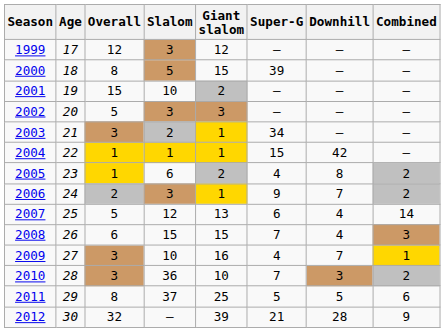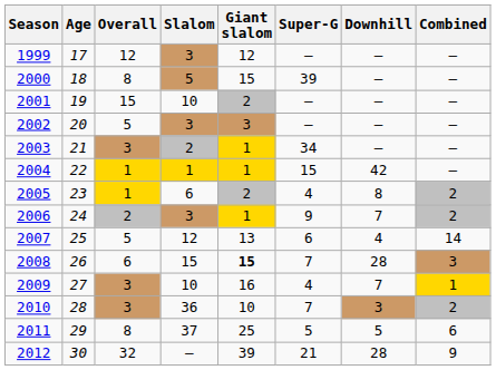 <table class=wikitable style="text-align:center">
 <tr>
 <th>Season</th>
 <th>Age</th>
 <th>Overall</th>
 <th>Slalom</th>
 <th>Giant<br>slalom</th>
 <th>Super-G</th>
 <th>Downhill</th>
 <th>Combined</th>
 </tr>
 <tr>
 <td><a href='#'>1999</a></td>
 <td><em>17</em></td>
 <td>12</td>
 <td style="background:#c96;">3</td>
 <td>12</td>
 <td>–</td>
 <td>–</td>
 <td>–</td>
 </tr>
 <tr>
 <td><a href='#'>2000</a></td>
 <td><em>18</em></td>
 <td>8</td>
 <td style="background:#c96;">5</td>
 <td>15</td>
 <td>39</td>
 <td>–</td>
 <td>–</td>
 </tr>
 <tr>
 <td><a href='#'>2001</a></td>
 <td><em>19</em></td>
 <td>15</td>
 <td>10</td>
 <td style="background:silver;">2</td>
 <td>–</td>
 <td>–</td>
 <td>–</td>
 </tr>
 <tr>
 <td><a href='#'>2002</a></td>
 <td><em>20</em></td>
 <td>5</td>
 <td style="background:#c96;">3</td>
 <td style="background:#c96;">3</td>
 <td>–</td>
 <td>–</td>
 <td>–</td>
 </tr>
 <tr>
 <td><a href='#'>2003</a></td>
 <td><em>21</em></td>
 <td style="background:#c96;">3</td>
 <td style="background:silver;">2</td>
 <td style="background:gold;">1</td>
 <td>34</td>
 <td>–</td>
 <td>–</td>
 </tr>
 <tr>
 <td><a href='#'>2004</a></td>
 <td><em>22</em></td>
 <td style="background:gold;">1</td>
 <td style="background:gold;">1</td>
 <td style="background:gold;">1</td>
 <td>15</td>
 <td>42</td>
 <td>–</td>
 </tr>
 <tr>
 <td><a href='#'>2005</a></td>
 <td><em>23</em></td>
 <td style="background:gold;">1</td>
 <td>6</td>
 <td style="background:silver;">2</td>
 <td>4</td>
 <td>8</td>
 <td style="background:silver;">2</td>
 </tr>
 <tr>
 <td><a href='#'>2006</a></td>
 <td><em>24</em></td>
 <td style="background:silver;">2</td>
 <td style="background:#c96;">3</td>
 <td style="background:gold;">1</td>
 <td>9</td>
 <td>7</td>
 <td style="background:silver;">2</td>
 </tr>
 <tr>
 <td><a href='#'>2007</a></td>
 <td><em>25</em></td>
 <td>5</td>
 <td>12</td>
 <td>13</td>
 <td>6</td>
 <td>4</td>
 <td>14</td>
 </tr>
 <tr>
 <td><a href='#'>2008</a></td>
 <td><em>26</em></td>
 <td>6</td>
 <td>15</td>
-<td>15</td>
+<td><strong>15</strong></td>
 <td>7</td>
-<td>4</td>
+<td>28</td>
 <td style="background:#c96;">3</td>
 </tr>
 <tr>
 <td><a href='#'>2009</a></td>
 <td><em>27</em></td>
 <td style="background:#c96;">3</td>
 <td>10</td>
 <td>16</td>
 <td>4</td>
 <td>7</td>
 <td style="background:gold;">1</td>
 </tr>
 <tr>
 <td><a href='#'>2010</a></td>
 <td><em>28</em></td>
 <td style="background:#c96;">3</td>
 <td>36</td>
 <td>10</td>
 <td>7</td>
 <td style="background:#c96;">3</td>
 <td style="background:silver;">2</td>
 </tr>
 <tr>
 <td><a href='#'>2011</a></td>
 <td><em>29</em></td>
 <td>8</td>
 <td>37</td>
 <td>25</td>
 <td>5</td>
 <td>5</td>
 <td>6</td>
 </tr>
 <tr>
 <td><a href='#'>2012</a></td>
 <td><em>30</em></td>
 <td>32</td>
 <td>–</td>
 <td>39</td>
 <td>21</td>
 <td>28</td>
 <td>9</td>
 </tr>
 </table>
